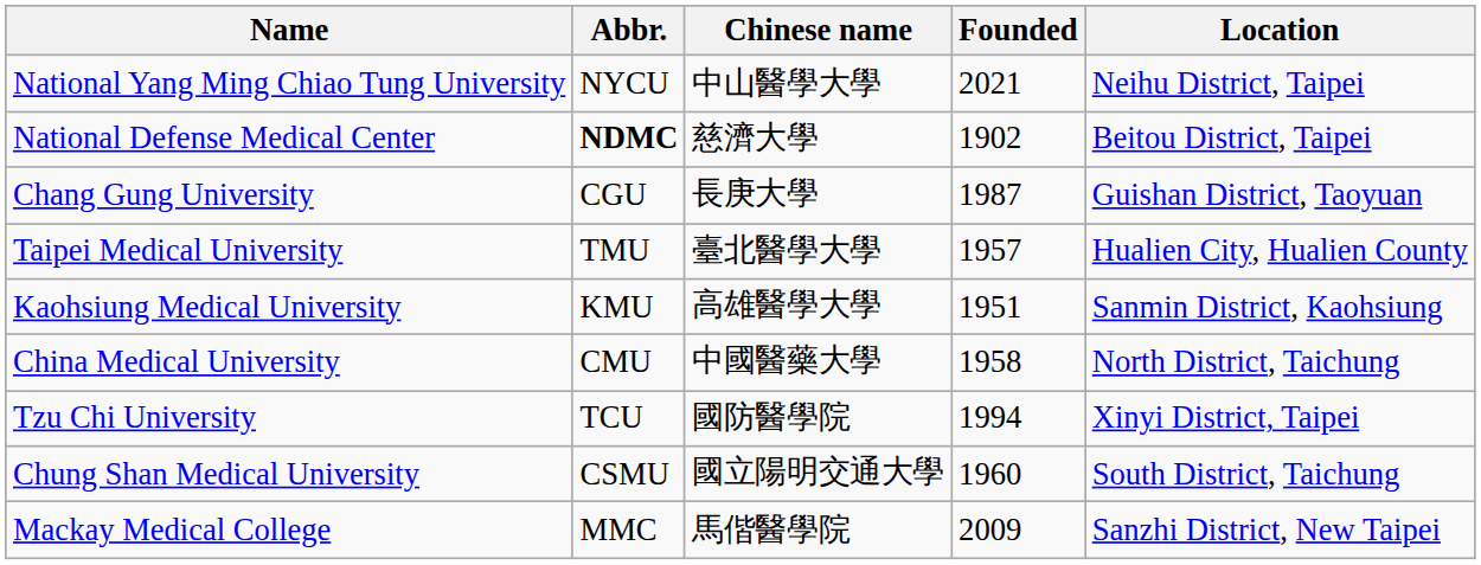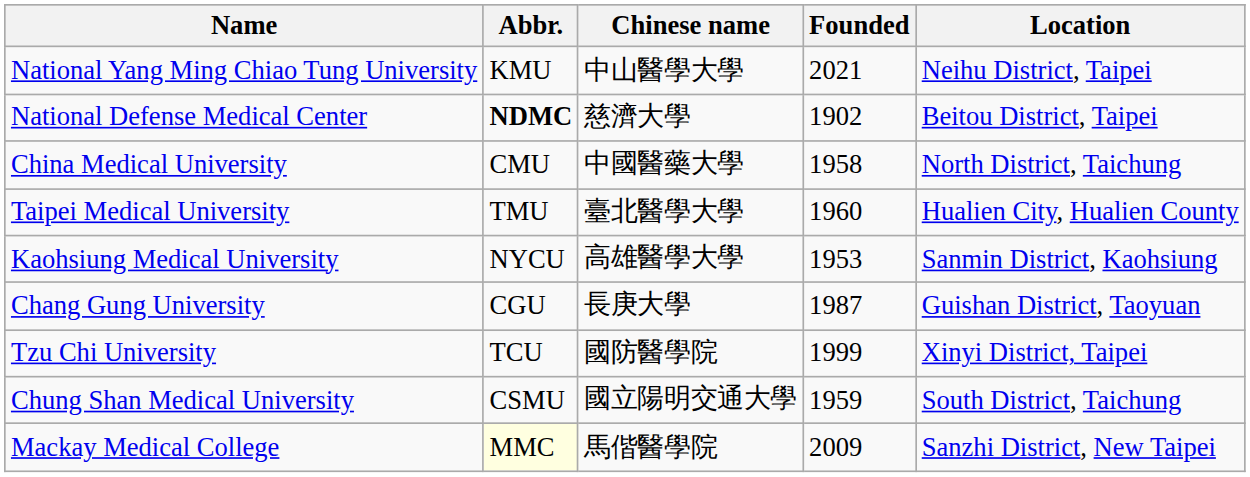 <table class="wikitable + sortable">
 <tr>
 <th>Name</th>
 <th>Abbr.</th>
 <th>Chinese name</th>
 <th>Founded</th>
 <th>Location</th>
 </tr>
 <tr>
 <td><a href='#'>National Yang Ming Chiao Tung University</a></td>
-<td>NYCU</td>
+<td>KMU</td>
 <td>中山醫學大學</td>
 <td>2021</td>
 <td><a href='#'>Neihu District</a>, <a href='#'>Taipei</a></td>
 </tr>
 <tr>
 <td><a href='#'>National Defense Medical Center</a></td>
 <td><strong>NDMC</strong></td>
 <td>慈濟大學</td>
 <td>1902</td>
 <td><a href='#'>Beitou District</a>, <a href='#'>Taipei</a></td>
 </tr>
 <tr>
+<td><a href='#'>China Medical University</a></td>
+<td>CMU</td>
+<td>中國醫藥大學</td>
+<td>1958</td>
+<td><a href='#'>North District</a>, <a href='#'>Taichung</a></td>
+</tr>
+<tr>
+<td><a href='#'>Taipei Medical University</a></td>
+<td>TMU</td>
+<td>臺北醫學大學</td>
+<td>1960</td>
+<td><a href='#'>Hualien City</a>, <a href='#'>Hualien County</a></td>
+</tr>
+<tr>
+<td><a href='#'>Kaohsiung Medical University</a></td>
+<td>NYCU</td>
+<td>高雄醫學大學</td>
+<td>1953</td>
+<td><a href='#'>Sanmin District</a>, <a href='#'>Kaohsiung</a></td>
+</tr>
+<tr>
 <td><a href='#'>Chang Gung University</a></td>
 <td>CGU</td>
 <td>長庚大學</td>
 <td>1987</td>
 <td><a href='#'>Guishan District</a>, <a href='#'>Taoyuan</a></td>
 </tr>
 <tr>
-<td><a href='#'>Taipei Medical University</a></td>
-<td>TMU</td>
-<td>臺北醫學大學</td>
-<td>1957</td>
-<td><a href='#'>Hualien City</a>, <a href='#'>Hualien County</a></td>
-</tr>
-<tr>
-<td><a href='#'>Kaohsiung Medical University</a></td>
-<td>KMU</td>
-<td>高雄醫學大學</td>
-<td>1951</td>
-<td><a href='#'>Sanmin District</a>, <a href='#'>Kaohsiung</a></td>
-</tr>
-<tr>
-<td><a href='#'>China Medical University</a></td>
-<td>CMU</td>
-<td>中國醫藥大學</td>
-<td>1958</td>
-<td><a href='#'>North District</a>, <a href='#'>Taichung</a></td>
-</tr>
-<tr>
 <td><a href='#'>Tzu Chi University</a></td>
 <td>TCU</td>
 <td>國防醫學院</td>
-<td>1994</td>
+<td>1999</td>
 <td><a href='#'>Xinyi District, Taipei</a></td>
 </tr>
 <tr>
 <td><a href='#'>Chung Shan Medical University</a></td>
 <td>CSMU</td>
 <td>國立陽明交通大學</td>
-<td>1960</td>
+<td>1959</td>
 <td><a href='#'>South District</a>, <a href='#'>Taichung</a></td>
 </tr>
 <tr>
 <td><a href='#'>Mackay Medical College</a></td>
-<td>MMC</td>
+<td style="background: lightyellow;">MMC</td>
 <td>馬偕醫學院</td>
 <td>2009</td>
 <td><a href='#'>Sanzhi District</a>, <a href='#'>New Taipei</a></td>
 </tr>
 </table>
